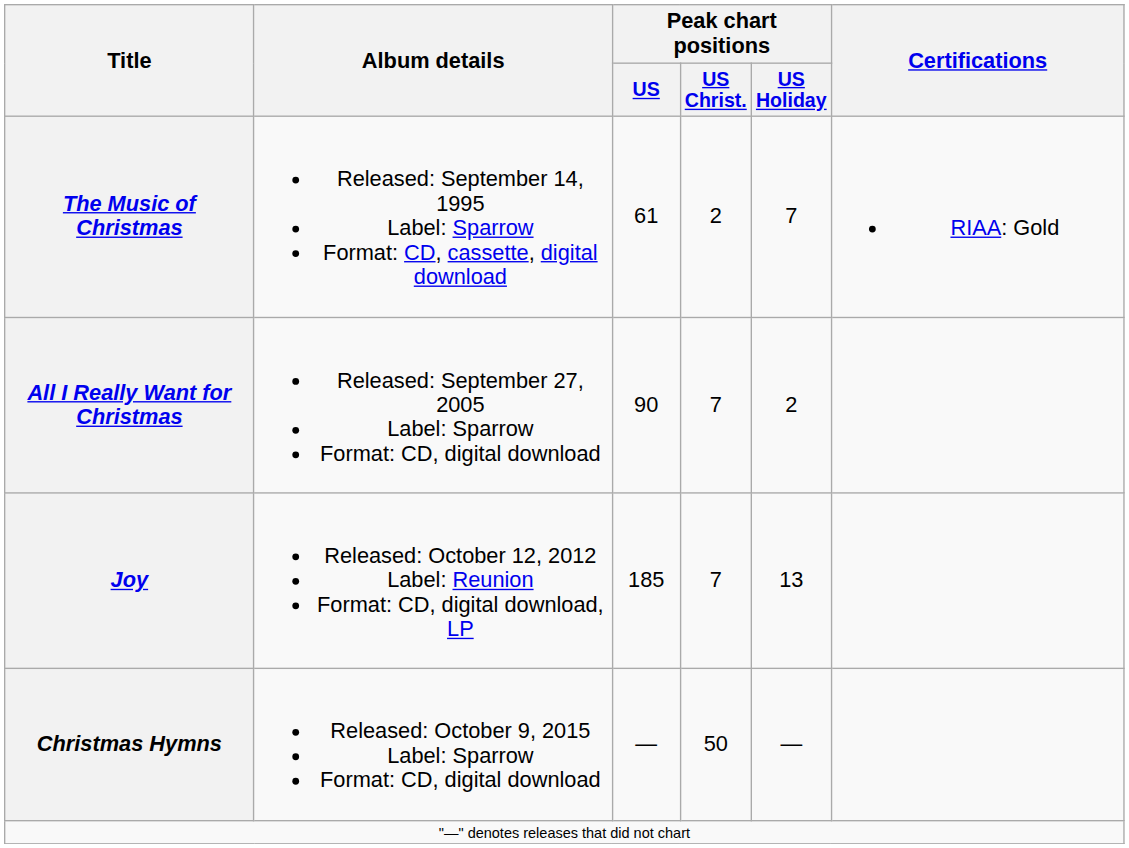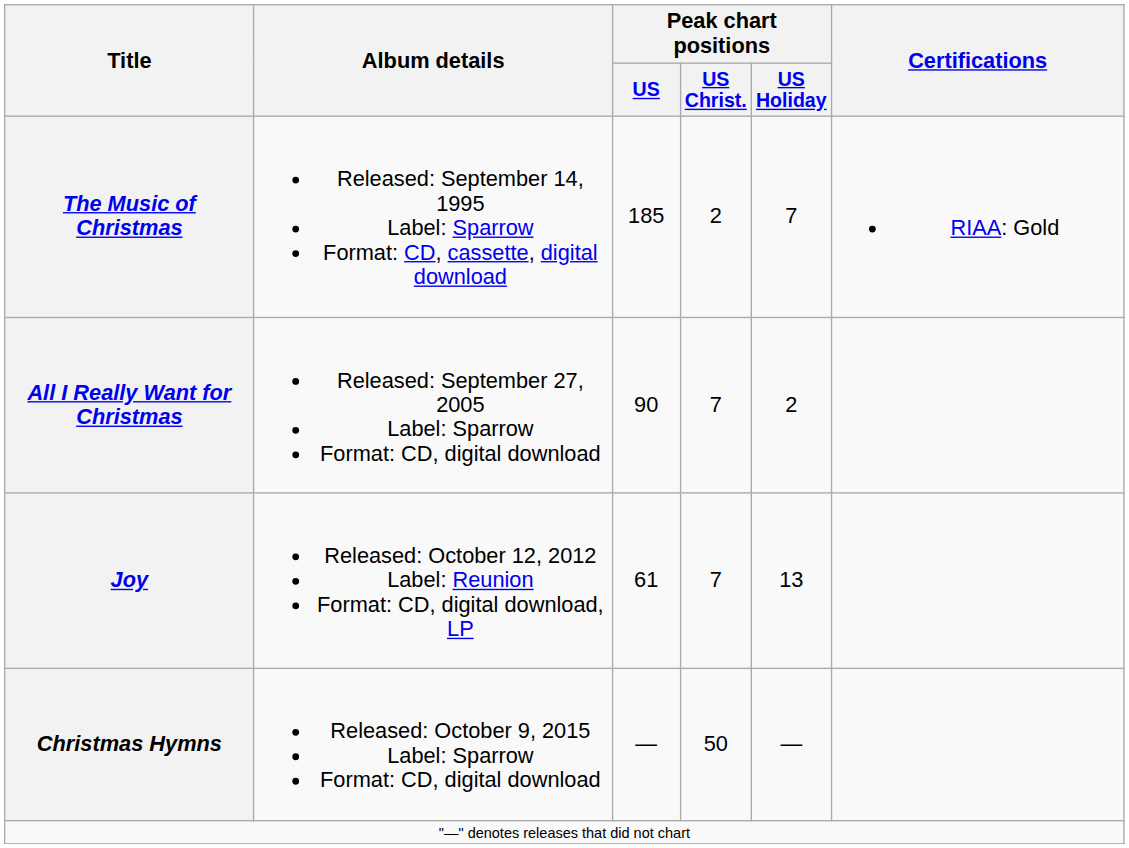 <table class="wikitable plainrowheaders" style="text-align:center;">
 <tr>
 <th scope="col" rowspan="2" style="width:11em;">Title</th>
 <th scope="col" rowspan="2" style="width:16em;">Album details</th>
 <th scope="col" colspan="3">Peak chart positions</th>
 <th scope="col" rowspan="2" style="width:13em;"><a href='#'>Certifications</a></th>
 </tr>
 <tr>
 <th style="width:3em; font-size:90%"><a href='#'>US</a><br></th>
 <th style="width:3em; font-size:90%"><a href='#'>US<br>Christ.</a><br></th>
 <th style="width:3em; font-size:90%"><a href='#'>US<br>Holiday</a><br></th>
 </tr>
 <tr>
 <th scope="row"><em><a href='#'>The Music of Christmas</a></em></th>
 <td><br><ul><li>Released: September 14, 1995</li><li>Label: <a href='#'>Sparrow</a></li><li>Format: <a href='#'>CD</a>, <a href='#'>cassette</a>, <a href='#'>digital download</a></li></ul></td>
-<td>61</td>
+<td>185</td>
 <td>2</td>
 <td>7</td>
 <td><br><ul><li><a href='#'>RIAA</a>: Gold</li></ul></td>
 </tr>
 <tr>
 <th scope="row"><em><a href='#'>All I Really Want for Christmas</a></em></th>
 <td><br><ul><li>Released: September 27, 2005</li><li>Label: Sparrow</li><li>Format: CD, digital download</li></ul></td>
 <td>90</td>
 <td>7</td>
 <td>2</td>
 <td></td>
 </tr>
 <tr>
 <th scope="row"><em><a href='#'>Joy</a></em></th>
 <td><br><ul><li>Released: October 12, 2012</li><li>Label: <a href='#'>Reunion</a></li><li>Format: CD, digital download, <a href='#'>LP</a></li></ul></td>
-<td>185</td>
+<td>61</td>
 <td>7</td>
 <td>13</td>
 <td></td>
 </tr>
 <tr>
 <th scope="row"><em>Christmas Hymns</em></th>
 <td><br><ul><li>Released: October 9, 2015</li><li>Label: Sparrow</li><li>Format: CD, digital download</li></ul></td>
 <td>—</td>
 <td>50</td>
 <td>—</td>
 <td></td>
 </tr>
 <tr>
 <td colspan="10" style="font-size:8pt">"—" denotes releases that did not chart</td>
 </tr>
 </table>
